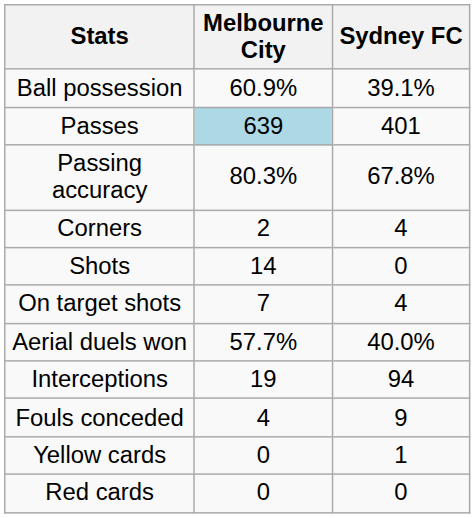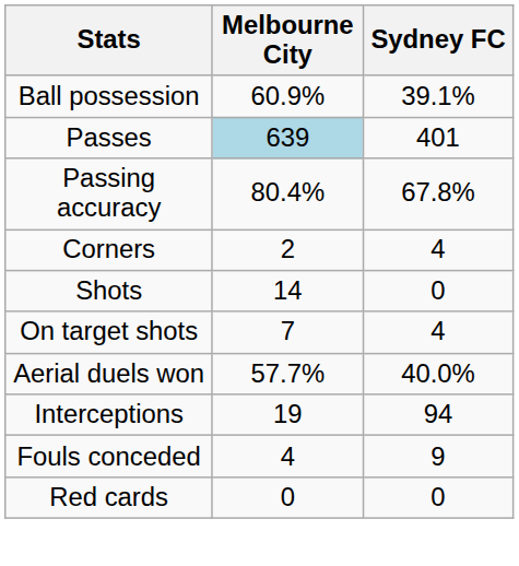 <table class="wikitable" style="text-align: center">
 <tr>
 <th width=120>Stats</th>
 <th width=85>Melbourne City</th>
 <th width=85>Sydney FC</th>
 </tr>
 <tr>
 <td>Ball possession</td>
 <td>60.9%</td>
 <td>39.1%</td>
 </tr>
 <tr>
 <td>Passes</td>
 <td style="background: lightblue;">639</td>
 <td>401</td>
 </tr>
 <tr>
 <td>Passing accuracy</td>
-<td>80.3%</td>
+<td>80.4%</td>
 <td>67.8%</td>
 </tr>
 <tr>
 <td>Corners</td>
 <td>2</td>
 <td>4</td>
 </tr>
 <tr>
 <td>Shots</td>
 <td>14</td>
 <td>0</td>
 </tr>
 <tr>
 <td>On target shots</td>
 <td>7</td>
 <td>4</td>
 </tr>
 <tr>
 <td>Aerial duels won</td>
 <td>57.7%</td>
 <td>40.0%</td>
 </tr>
 <tr>
 <td>Interceptions</td>
 <td>19</td>
 <td>94</td>
 </tr>
 <tr>
 <td>Fouls conceded</td>
 <td>4</td>
 <td>9</td>
 </tr>
 <tr>
-<td>Yellow cards</td>
-<td>0</td>
-<td>1</td>
-</tr>
-<tr>
 <td>Red cards</td>
 <td>0</td>
 <td>0</td>
 </tr>
 </table>
